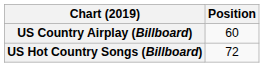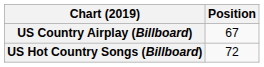 <table class="wikitable sortable plainrowheaders" style="text-align:center">
 <tr>
 <th>Chart (2019)</th>
 <th>Position</th>
 </tr>
 <tr>
 <th scope="row">US Country Airplay (<em>Billboard</em>)</th>
-<td>60</td>
+<td>67</td>
 </tr>
 <tr>
 <th scope="row">US Hot Country Songs (<em>Billboard</em>)</th>
 <td>72</td>
 </tr>
 </table>
